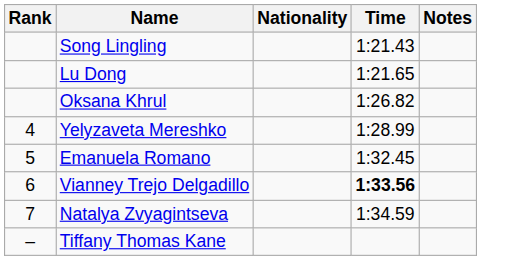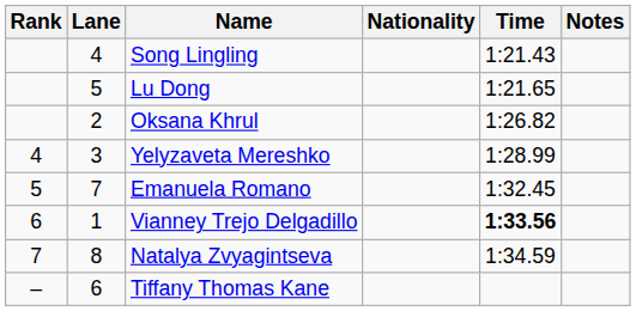 <table class="wikitable sortable" style="text-align:center">
 <tr>
 <th>Rank</th>
+<th>Lane</th>
 <th>Name</th>
 <th>Nationality</th>
 <th>Time</th>
 <th>Notes</th>
 </tr>
 <tr>
 <td></td>
+<td>4</td>
 <td style="text-align:left"><a href='#'>Song Lingling</a></td>
 <td style="text-align:left"></td>
 <td>1:21.43</td>
 <td></td>
 </tr>
 <tr>
 <td></td>
+<td>5</td>
 <td style="text-align:left"><a href='#'>Lu Dong</a></td>
 <td style="text-align:left"></td>
 <td>1:21.65</td>
 <td></td>
 </tr>
 <tr>
 <td></td>
+<td>2</td>
 <td style="text-align:left"><a href='#'>Oksana Khrul</a></td>
 <td style="text-align:left"></td>
 <td>1:26.82</td>
 <td></td>
 </tr>
 <tr>
 <td>4</td>
+<td>3</td>
 <td style="text-align:left"><a href='#'>Yelyzaveta Mereshko</a></td>
 <td style="text-align:left"></td>
 <td>1:28.99</td>
 <td></td>
 </tr>
 <tr>
 <td>5</td>
+<td>7</td>
 <td style="text-align:left"><a href='#'>Emanuela Romano</a></td>
 <td style="text-align:left"></td>
 <td>1:32.45</td>
 <td></td>
 </tr>
 <tr>
 <td>6</td>
+<td>1</td>
 <td style="text-align:left"><a href='#'>Vianney Trejo Delgadillo</a></td>
 <td style="text-align:left"></td>
 <td><strong>1:33.56</strong></td>
 <td></td>
 </tr>
 <tr>
 <td>7</td>
+<td>8</td>
 <td style="text-align:left"><a href='#'>Natalya Zvyagintseva</a></td>
 <td style="text-align:left"></td>
 <td>1:34.59</td>
 <td></td>
 </tr>
 <tr>
 <td>–</td>
+<td>6</td>
 <td style="text-align:left"><a href='#'>Tiffany Thomas Kane</a></td>
 <td style="text-align:left"></td>
 <td></td>
 <td></td>
 </tr>
 </table>
